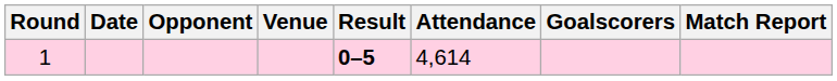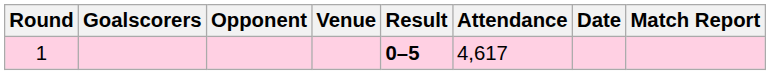 <table class="wikitable">
 <tr>
 <th>Round</th>
-<th>Date</th>
+<th>Goalscorers</th>
 <th>Opponent</th>
 <th>Venue</th>
 <th>Result</th>
 <th>Attendance</th>
-<th>Goalscorers</th>
+<th>Date</th>
 <th>Match Report</th>
 </tr>
 <tr style="background-color: #ffd0e3;">
 <td align="center">1</td>
 <td></td>
 <td></td>
 <td></td>
 <td><strong>0–5</strong></td>
-<td>4,614</td>
+<td>4,617</td>
 <td></td>
 <td></td>
 </tr>
 </table>
